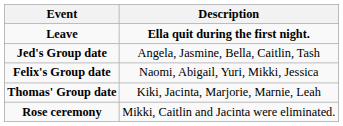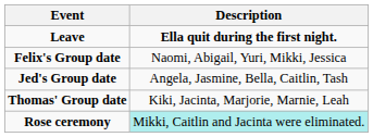 <table class="wikitable sortable" style="text-align:center;">
 <tr>
 <th>Event</th>
 <th>Description</th>
 </tr>
 <tr>
 <td><strong>Leave</strong></td>
 <td><strong>Ella quit during the first night.</strong></td>
 </tr>
 <tr>
+<td><strong>Felix's Group date</strong></td>
+<td>Naomi, Abigail, Yuri, Mikki, Jessica</td>
+</tr>
+<tr>
 <td><strong>Jed's Group date</strong></td>
 <td>Angela, Jasmine, Bella, Caitlin, Tash</td>
-</tr>
-<tr>
-<td><strong>Felix's Group date</strong></td>
-<td>Naomi, Abigail, Yuri, Mikki, Jessica</td>
 </tr>
 <tr>
 <td><strong>Thomas' Group date</strong></td>
 <td>Kiki, Jacinta, Marjorie, Marnie, Leah</td>
 </tr>
 <tr>
 <td><strong>Rose ceremony</strong></td>
-<td>Mikki, Caitlin and Jacinta were eliminated.</td>
+<td style="background: paleturquoise;">Mikki, Caitlin and Jacinta were eliminated.</td>
 </tr>
 </table>
